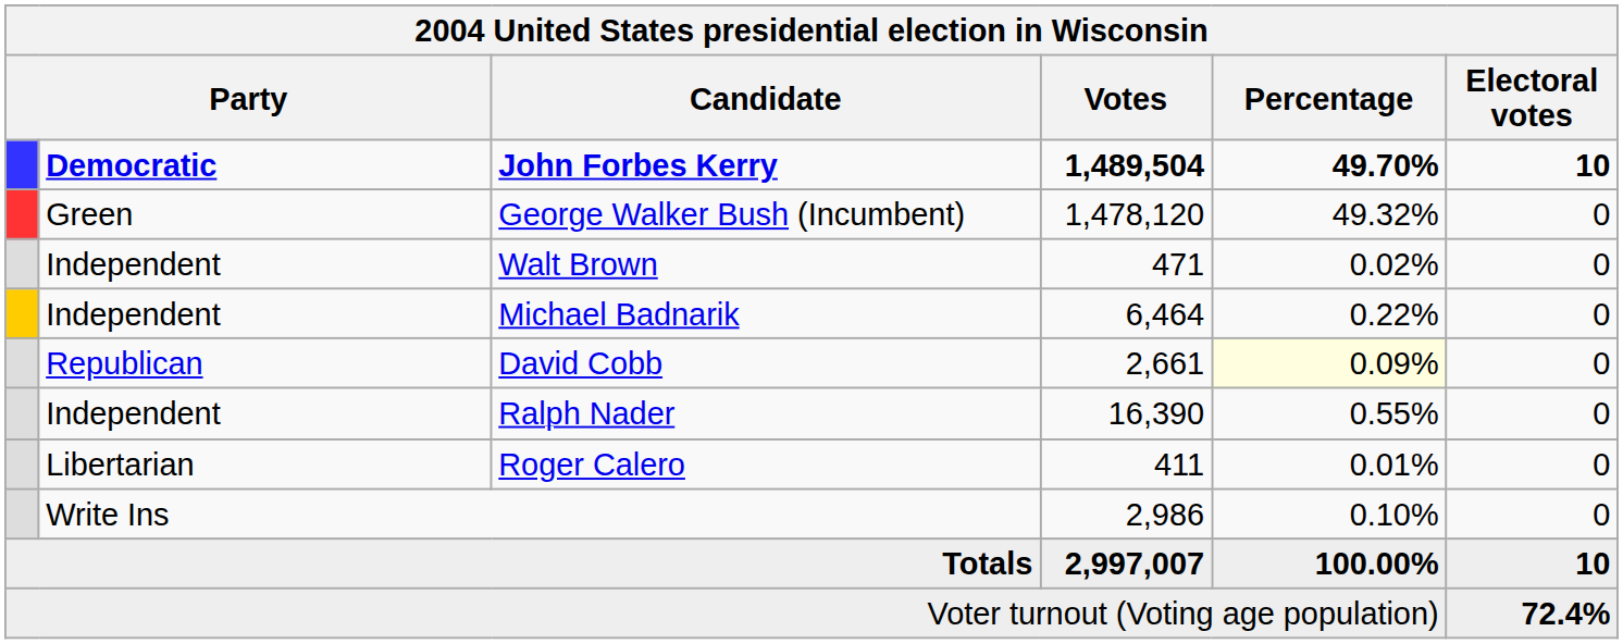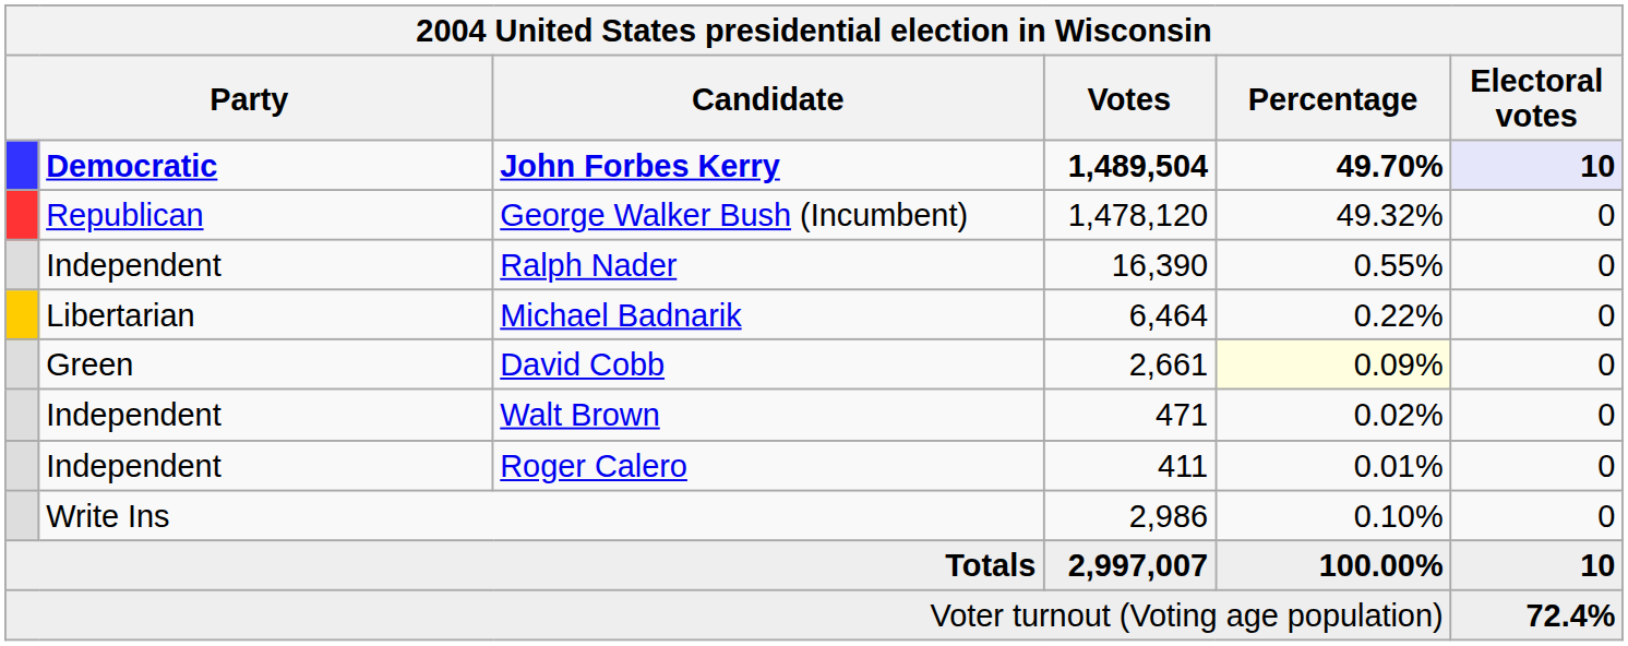 <table class="wikitable" style="font-size: 95%;">
 <tr>
 <th colspan="6">2004 United States presidential election in Wisconsin</th>
 </tr>
 <tr>
 <th colspan="2" style="width: 15em">Party</th>
 <th style="width: 17em">Candidate</th>
 <th style="width: 5em">Votes</th>
 <th style="width: 7em">Percentage</th>
 <th style="width: 5em">Electoral votes</th>
 </tr>
 <tr>
 <th style="background:#33f; width:3px;"></th>
 <td style="width: 130px"><strong><a href='#'>Democratic</a></strong></td>
 <td><strong><a href='#'>John Forbes Kerry</a></strong></td>
 <td style="text-align:right;"><strong>1,489,504</strong></td>
 <td style="text-align:right;"><strong>49.70%</strong></td>
-<td style="text-align:right;"><strong>10</strong></td>
+<td style="background: lavender; text-align:right;"><strong>10</strong></td>
 </tr>
 <tr>
 <th style="background:#f33; width:3px;"></th>
-<td style="width: 130px">Green</td>
+<td style="width: 130px"><a href='#'>Republican</a></td>
 <td><a href='#'>George Walker Bush</a> (Incumbent)</td>
 <td style="text-align:right;">1,478,120</td>
 <td style="text-align:right;">49.32%</td>
+<td style="text-align:right;">0</td>
+</tr>
+<tr>
+<th style="background:#ddd; width:3px;"></th>
+<td style="width: 130px">Independent</td>
+<td><a href='#'>Ralph Nader</a></td>
+<td style="text-align:right;">16,390</td>
+<td style="text-align:right;">0.55%</td>
+<td style="text-align:right;">0</td>
+</tr>
+<tr>
+<th style="background:#fc0; width:3px;"></th>
+<td style="width: 130px">Libertarian</td>
+<td><a href='#'>Michael Badnarik</a></td>
+<td style="text-align:right;">6,464</td>
+<td style="text-align:right;">0.22%</td>
+<td style="text-align:right;">0</td>
+</tr>
+<tr>
+<th style="background:#ddd; width:3px;"></th>
+<td style="width: 130px">Green</td>
+<td><a href='#'>David Cobb</a></td>
+<td style="text-align:right;">2,661</td>
+<td style="background: lightyellow; text-align:right;">0.09%</td>
 <td style="text-align:right;">0</td>
 </tr>
 <tr>
 <th style="background:#ddd; width:3px;"></th>
 <td style="width: 130px">Independent</td>
 <td><a href='#'>Walt Brown</a></td>
 <td style="text-align:right;">471</td>
 <td style="text-align:right;">0.02%</td>
 <td style="text-align:right;">0</td>
 </tr>
 <tr>
-<th style="background:#fc0; width:3px;"></th>
-<td style="width: 130px">Independent</td>
-<td><a href='#'>Michael Badnarik</a></td>
-<td style="text-align:right;">6,464</td>
-<td style="text-align:right;">0.22%</td>
-<td style="text-align:right;">0</td>
-</tr>
-<tr>
-<th style="background:#ddd; width:3px;"></th>
-<td style="width: 130px"><a href='#'>Republican</a></td>
-<td><a href='#'>David Cobb</a></td>
-<td style="text-align:right;">2,661</td>
-<td style="background: lightyellow; text-align:right;">0.09%</td>
-<td style="text-align:right;">0</td>
-</tr>
-<tr>
 <th style="background:#ddd; width:3px;"></th>
 <td style="width: 130px">Independent</td>
-<td><a href='#'>Ralph Nader</a></td>
-<td style="text-align:right;">16,390</td>
-<td style="text-align:right;">0.55%</td>
-<td style="text-align:right;">0</td>
-</tr>
-<tr>
-<th style="background:#ddd; width:3px;"></th>
-<td style="width: 130px">Libertarian</td>
 <td><a href='#'>Roger Calero</a></td>
 <td style="text-align:right;">411</td>
 <td style="text-align:right;">0.01%</td>
 <td style="text-align:right;">0</td>
 </tr>
 <tr>
 <th style="background:#ddd; width:3px;"></th>
 <td colspan="2">Write Ins</td>
 <td style="text-align:right;">2,986</td>
 <td style="text-align:right;">0.10%</td>
 <td style="text-align:right;">0</td>
 </tr>
 <tr style="background:#eee; text-align:right;">
 <td colspan="3"><strong>Totals</strong></td>
 <td><strong>2,997,007</strong></td>
 <td><strong>100.00%</strong></td>
 <td><strong>10</strong></td>
 </tr>
 <tr style="background:#eee; text-align:right;">
 <td colspan="5">Voter turnout (Voting age population)</td>
 <td><strong>72.4%</strong></td>
 </tr>
 </table>
